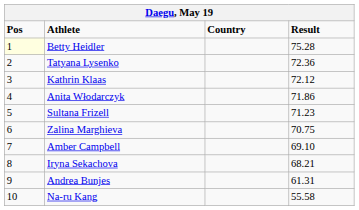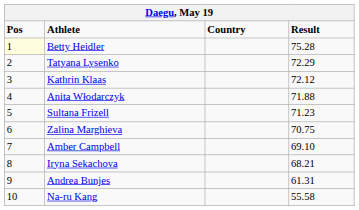 <table class="wikitable collapsible collapsed" width="42%">
 <tr>
 <th colspan="4"> <a href='#'>Daegu</a>, May 19</th>
 </tr>
 <tr>
 <td><strong>Pos</strong></td>
 <td><strong>Athlete</strong></td>
 <td><strong>Country</strong></td>
 <td><strong>Result</strong></td>
 </tr>
 <tr>
 <td style="background: lightyellow;">1</td>
 <td><a href='#'>Betty Heidler</a></td>
 <td></td>
 <td>75.28</td>
 </tr>
 <tr>
 <td>2</td>
 <td><a href='#'>Tatyana Lysenko</a></td>
 <td></td>
-<td>72.36</td>
+<td>72.29</td>
 </tr>
 <tr>
 <td>3</td>
 <td><a href='#'>Kathrin Klaas</a></td>
 <td></td>
 <td>72.12</td>
 </tr>
 <tr>
 <td>4</td>
 <td><a href='#'>Anita Włodarczyk</a></td>
 <td></td>
-<td>71.86</td>
+<td>71.88</td>
 </tr>
 <tr>
 <td>5</td>
 <td><a href='#'>Sultana Frizell</a></td>
 <td></td>
 <td>71.23</td>
 </tr>
 <tr>
 <td>6</td>
 <td><a href='#'>Zalina Marghieva</a></td>
 <td></td>
 <td>70.75</td>
 </tr>
 <tr>
 <td>7</td>
 <td><a href='#'>Amber Campbell</a></td>
 <td></td>
 <td>69.10</td>
 </tr>
 <tr>
 <td>8</td>
 <td><a href='#'>Iryna Sekachova</a></td>
 <td></td>
 <td>68.21</td>
 </tr>
 <tr>
 <td>9</td>
 <td><a href='#'>Andrea Bunjes</a></td>
 <td></td>
 <td>61.31</td>
 </tr>
 <tr>
 <td>10</td>
 <td><a href='#'>Na-ru Kang</a></td>
 <td></td>
 <td>55.58</td>
 </tr>
 </table>
